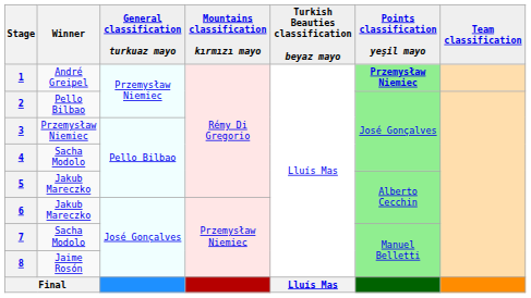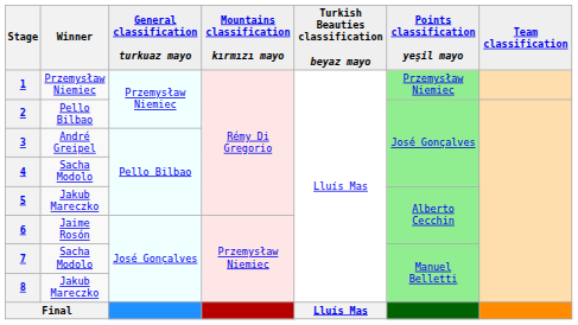 <table class="wikitable" style="text-align: center; font-size:smaller;">
 <tr>
 <th style="width:1%;">Stage</th>
 <th style="width:11%;">Winner</th>
 <th style="background:#efefef; width:13%;"><a href='#'>General classification</a><br><br><em>turkuaz mayo</em></th>
 <th style="background:#efefef; width:12%;"><a href='#'>Mountains classification</a><br><br><em>kırmızı mayo</em></th>
 <th style="background:#efefef; width:12%;">Turkish Beauties classification<br><br><em>beyaz mayo</em></th>
 <th style="background:#efefef; width:12%;"><a href='#'>Points classification</a><br><br><em>yeşil mayo</em></th>
 <th style="background:#efefef; width:11%;"><a href='#'>Team classification</a></th>
 </tr>
 <tr>
 <th><a href='#'>1</a></th>
-<td><a href='#'>André Greipel</a></td>
+<td><a href='#'>Przemysław Niemiec</a></td>
 <td style="background:azure;" rowspan=2><a href='#'>Przemysław Niemiec</a></td>
 <td style="background:#FFE6E6;" rowspan=5><a href='#'>Rémy Di Gregorio</a></td>
 <td style="background:white;" rowspan=8><a href='#'>Lluís Mas</a></td>
-<td style="background:lightgreen;"><strong><a href='#'>Przemysław Niemiec</a></strong></td>
+<td style="background:lightgreen;"><a href='#'>Przemysław Niemiec</a></td>
 <td style="background:navajowhite;"></td>
 </tr>
 <tr>
 <th><a href='#'>2</a></th>
 <td><a href='#'>Pello Bilbao</a></td>
 <td style="background:lightgreen;" rowspan=3><a href='#'>José Gonçalves</a></td>
 <td style="background:navajowhite;" rowspan=7></td>
 </tr>
 <tr>
 <th><a href='#'>3</a></th>
-<td><a href='#'>Przemysław Niemiec</a></td>
+<td><a href='#'>André Greipel</a></td>
 <td style="background:azure;" rowspan=3><a href='#'>Pello Bilbao</a></td>
 </tr>
 <tr>
 <th><a href='#'>4</a></th>
 <td><a href='#'>Sacha Modolo</a></td>
 </tr>
 <tr>
 <th><a href='#'>5</a></th>
 <td><a href='#'>Jakub Mareczko</a></td>
 <td style="background:lightgreen;" rowspan=2><a href='#'>Alberto Cecchin</a></td>
 </tr>
 <tr>
 <th><a href='#'>6</a></th>
-<td><a href='#'>Jakub Mareczko</a></td>
+<td><a href='#'>Jaime Rosón</a></td>
 <td style="background:azure;" rowspan=3><a href='#'>José Gonçalves</a></td>
 <td style="background:#FFE6E6;" rowspan=3><a href='#'>Przemysław Niemiec</a></td>
 </tr>
 <tr>
 <th><a href='#'>7</a></th>
 <td><a href='#'>Sacha Modolo</a></td>
 <td style="background:lightgreen;" rowspan=2><a href='#'>Manuel Belletti</a></td>
 </tr>
 <tr>
 <th><a href='#'>8</a></th>
-<td><a href='#'>Jaime Rosón</a></td>
+<td><a href='#'>Jakub Mareczko</a></td>
 </tr>
 <tr>
 <th colspan=2><strong>Final</strong></th>
 <th style="background:dodgerblue;"></th>
 <th style="background:#B60000;"></th>
 <th style="background:offwhite;"><a href='#'>Lluís Mas</a></th>
 <th style="background:#006200;"></th>
 <th style="background:#FF8C00;"></th>
 </tr>
 </table>
